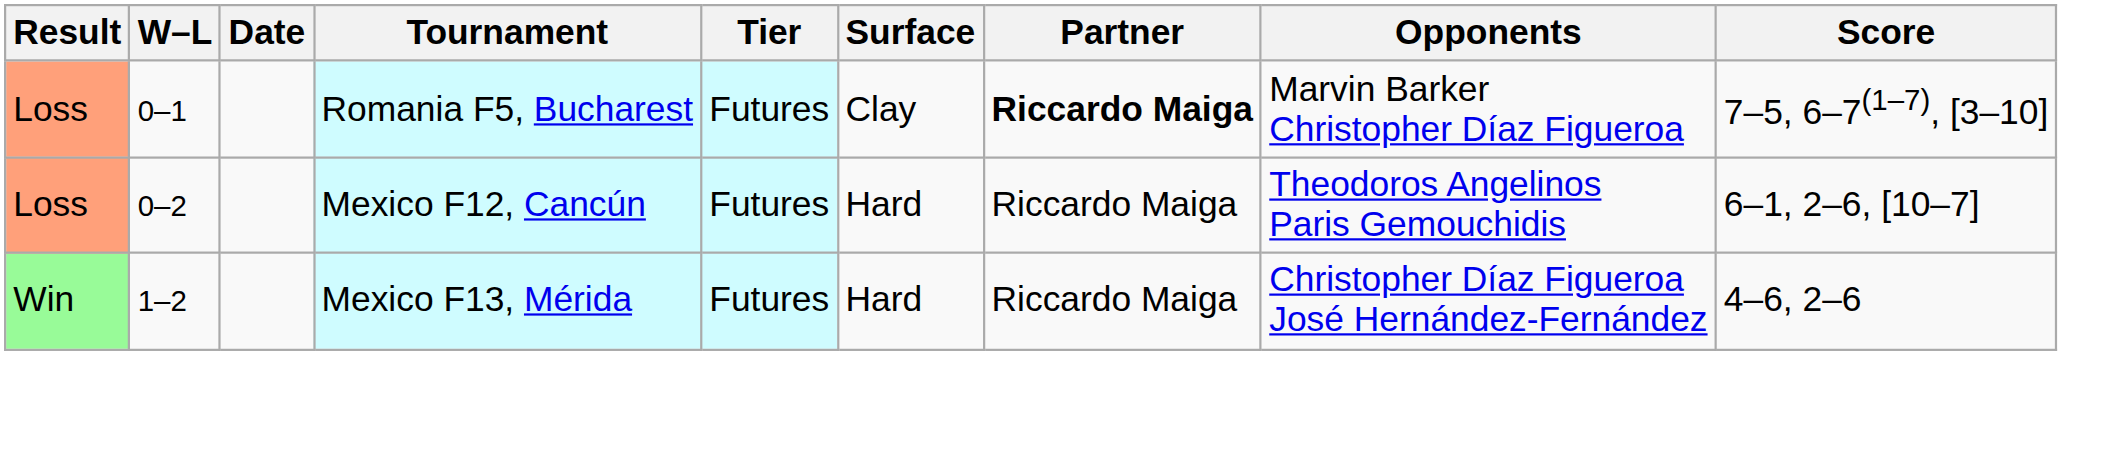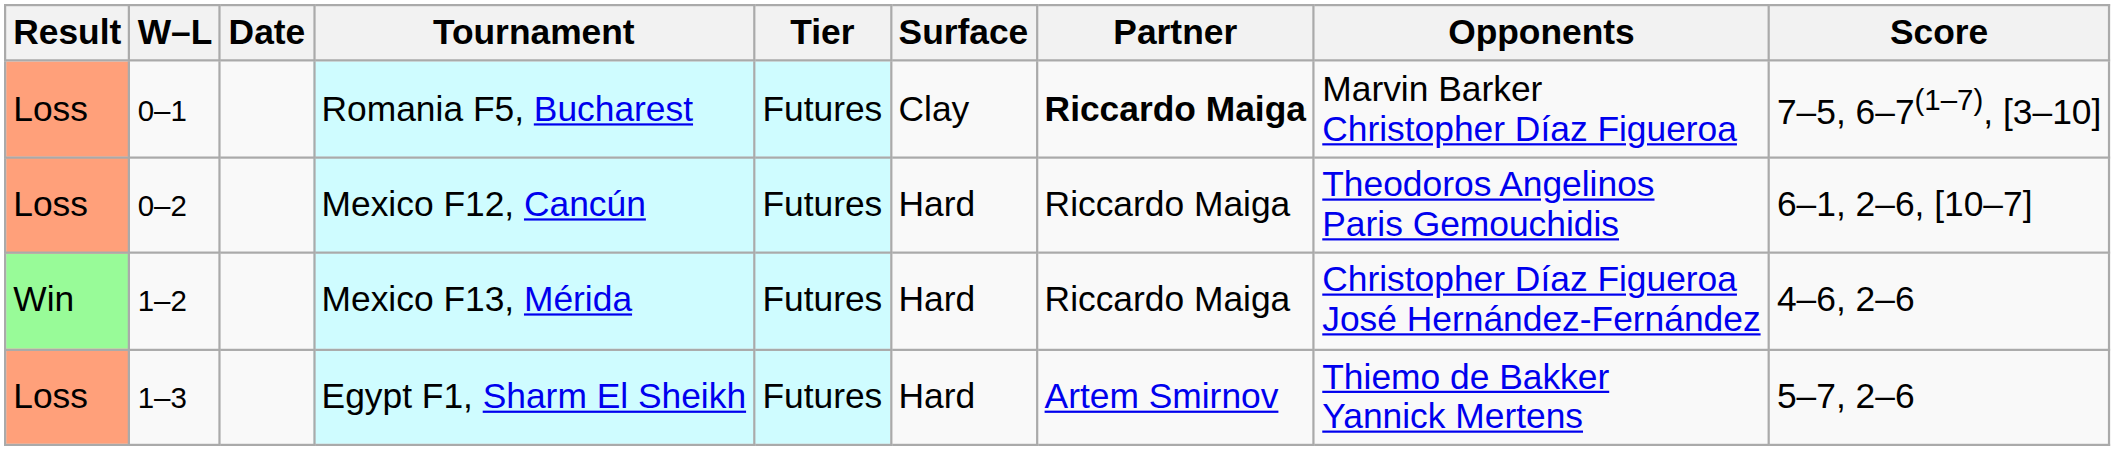 <table class="sortable wikitable">
 <tr>
 <th>Result</th>
 <th class="unsortable">W–L</th>
 <th>Date</th>
 <th>Tournament</th>
 <th>Tier</th>
 <th>Surface</th>
 <th>Partner</th>
 <th>Opponents</th>
 <th class="unsortable">Score</th>
 </tr>
 <tr>
 <td bgcolor=FFA07A>Loss</td>
 <td><small>0–1</small></td>
 <td></td>
 <td style="background:#cffcff;">Romania F5, <a href='#'>Bucharest</a></td>
 <td style="background:#cffcff;">Futures</td>
 <td>Clay</td>
 <td><strong> Riccardo Maiga</strong></td>
 <td> Marvin Barker<br> <a href='#'>Christopher Díaz Figueroa</a></td>
 <td>7–5, 6–7<sup>(1–7)</sup>, [3–10]</td>
 </tr>
 <tr>
 <td bgcolor=FFA07A>Loss</td>
 <td><small>0–2</small></td>
 <td></td>
 <td style="background:#cffcff;">Mexico F12, <a href='#'>Cancún</a></td>
 <td style="background:#cffcff;">Futures</td>
 <td>Hard</td>
 <td> Riccardo Maiga</td>
 <td> <a href='#'>Theodoros Angelinos</a><br> <a href='#'>Paris Gemouchidis</a></td>
 <td>6–1, 2–6, [10–7]</td>
 </tr>
 <tr>
 <td bgcolor=98FB98>Win</td>
 <td><small>1–2</small></td>
 <td></td>
 <td style="background:#cffcff;">Mexico F13, <a href='#'>Mérida</a></td>
 <td style="background:#cffcff;">Futures</td>
 <td>Hard</td>
 <td> Riccardo Maiga</td>
 <td> <a href='#'>Christopher Díaz Figueroa</a><br> <a href='#'>José Hernández-Fernández</a></td>
 <td>4–6, 2–6</td>
 </tr>
+<tr>
+<td bgcolor=FFA07A>Loss</td>
+<td><small>1–3</small></td>
+<td></td>
+<td style="background:#cffcff;">Egypt F1, <a href='#'>Sharm El Sheikh</a></td>
+<td style="background:#cffcff;">Futures</td>
+<td>Hard</td>
+<td> <a href='#'>Artem Smirnov</a></td>
+<td> <a href='#'>Thiemo de Bakker</a><br> <a href='#'>Yannick Mertens</a></td>
+<td>5–7, 2–6</td>
+</tr>
 </table>
